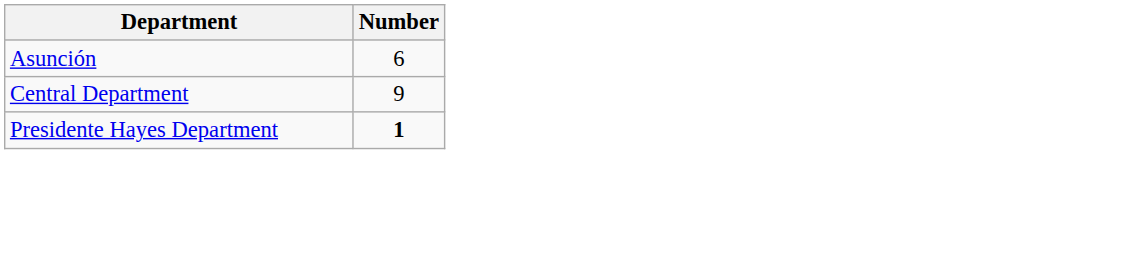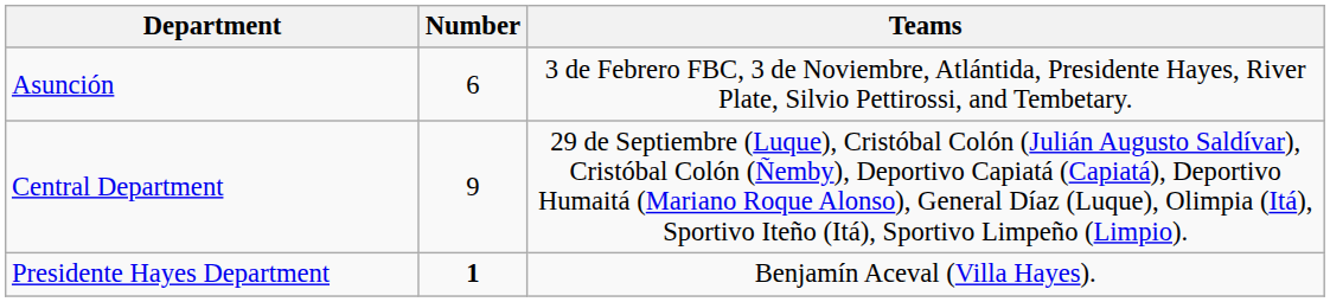 <table class="wikitable">
 <tr>
 <th width=240>Department</th>
 <th width=20>Number</th>
+<th width=470>Teams</th>
 </tr>
 <tr>
 <td> <a href='#'>Asunción</a></td>
 <td align=center>6</td>
+<td align=center>3 de Febrero FBC, 3 de Noviembre, Atlántida, Presidente Hayes, River Plate, Silvio Pettirossi, and Tembetary.</td>
 </tr>
 <tr>
 <td> <a href='#'>Central Department</a></td>
 <td align=center>9</td>
+<td align=center>29 de Septiembre (<a href='#'>Luque</a>), Cristóbal Colón (<a href='#'>Julián Augusto Saldívar</a>), Cristóbal Colón (<a href='#'>Ñemby</a>), Deportivo Capiatá (<a href='#'>Capiatá</a>), Deportivo Humaitá (<a href='#'>Mariano Roque Alonso</a>), General Díaz (Luque), Olimpia (<a href='#'>Itá</a>), Sportivo Iteño (Itá), Sportivo Limpeño (<a href='#'>Limpio</a>).</td>
 </tr>
 <tr>
 <td> <a href='#'>Presidente Hayes Department</a></td>
 <td align=center><strong>1</strong></td>
+<td align=center>Benjamín Aceval (<a href='#'>Villa Hayes</a>).</td>
 </tr>
 </table>
